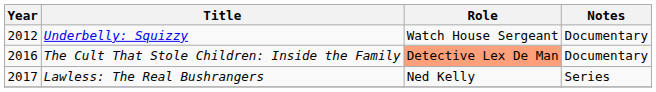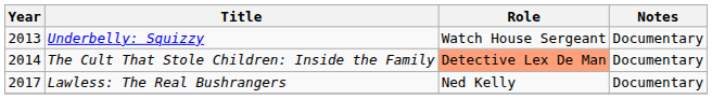 <table class="wikitable sortable">
 <tr>
 <th>Year</th>
 <th>Title</th>
 <th>Role</th>
 <th>Notes</th>
 </tr>
 <tr>
-<td>2012</td>
+<td>2013</td>
 <td><em><a href='#'>Underbelly: Squizzy</a></em></td>
 <td>Watch House Sergeant</td>
 <td>Documentary</td>
 </tr>
 <tr>
-<td>2016</td>
+<td>2014</td>
 <td><em>The Cult That Stole Children: Inside the Family</em></td>
 <td style="background: lightsalmon;">Detective Lex De Man</td>
 <td>Documentary</td>
 </tr>
 <tr>
 <td>2017</td>
 <td><em>Lawless: The Real Bushrangers</em></td>
 <td>Ned Kelly</td>
-<td>Series</td>
+<td>Documentary</td>
 </tr>
 <tr>
 </tr>
 </table>
